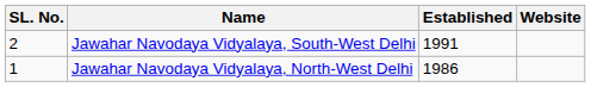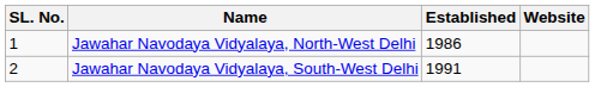 <table class="wikitable sortable mw-collapsible">
 <tr>
 <th>SL. No.</th>
 <th>Name</th>
 <th>Established</th>
 <th>Website</th>
 </tr>
 <tr>
+<td>1</td>
+<td><a href='#'>Jawahar Navodaya Vidyalaya, North-West Delhi</a></td>
+<td>1986</td>
+<td></td>
+</tr>
+<tr>
 <td>2</td>
 <td><a href='#'>Jawahar Navodaya Vidyalaya, South-West Delhi</a></td>
 <td>1991</td>
 <td></td>
 </tr>
-<tr>
-<td>1</td>
-<td><a href='#'>Jawahar Navodaya Vidyalaya, North-West Delhi</a></td>
-<td>1986</td>
-<td></td>
-</tr>
 </table>
